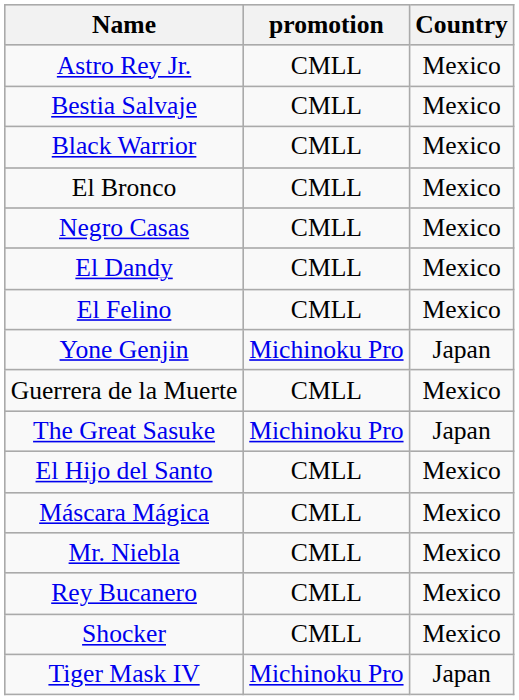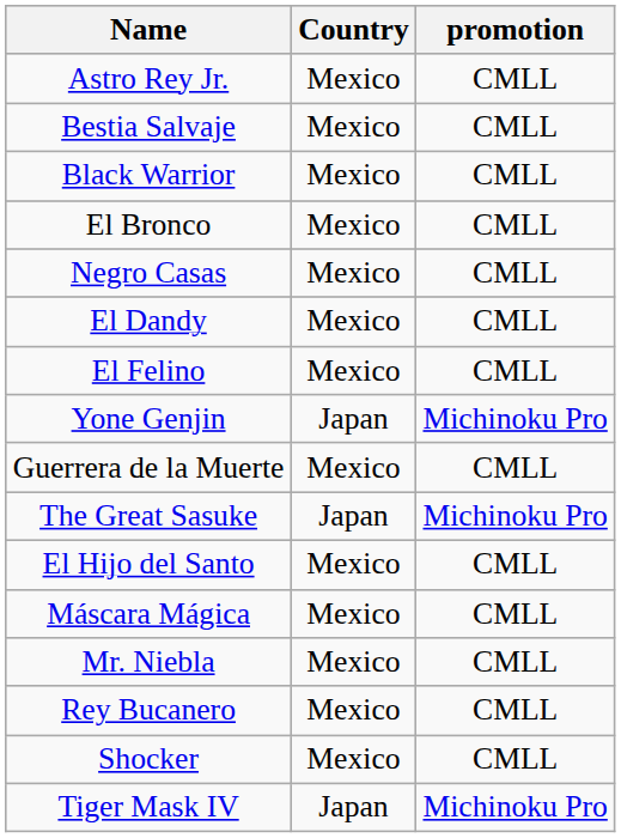 <table class="wikitable sortable" style="text-align: center">
 <tr>
 <th scope="col">Name</th>
+<th scope="col">Country</th>
 <th scope="col">promotion</th>
-<th scope="col">Country</th>
 </tr>
 <tr>
 <td><a href='#'>Astro Rey Jr.</a></td>
+<td>Mexico</td>
 <td>CMLL</td>
-<td>Mexico</td>
 </tr>
 <tr>
 <td><a href='#'>Bestia Salvaje</a></td>
+<td>Mexico</td>
 <td>CMLL</td>
-<td>Mexico</td>
 </tr>
 <tr>
 <td><a href='#'>Black Warrior</a></td>
+<td>Mexico</td>
 <td>CMLL</td>
-<td>Mexico</td>
 </tr>
 <tr>
 <td>El Bronco</td>
+<td>Mexico</td>
 <td>CMLL</td>
-<td>Mexico</td>
 </tr>
 <tr>
 <td><a href='#'>Negro Casas</a></td>
+<td>Mexico</td>
 <td>CMLL</td>
-<td>Mexico</td>
 </tr>
 <tr>
 <td><a href='#'>El Dandy</a></td>
+<td>Mexico</td>
 <td>CMLL</td>
-<td>Mexico</td>
 </tr>
 <tr>
 <td><a href='#'>El Felino</a></td>
+<td>Mexico</td>
 <td>CMLL</td>
-<td>Mexico</td>
 </tr>
 <tr>
 <td><a href='#'>Yone Genjin</a></td>
+<td>Japan</td>
 <td><a href='#'>Michinoku Pro</a></td>
-<td>Japan</td>
 </tr>
 <tr>
 <td>Guerrera de la Muerte</td>
+<td>Mexico</td>
 <td>CMLL</td>
-<td>Mexico</td>
 </tr>
 <tr>
 <td><a href='#'>The Great Sasuke</a></td>
+<td>Japan</td>
 <td><a href='#'>Michinoku Pro</a></td>
-<td>Japan</td>
 </tr>
 <tr>
 <td><a href='#'>El Hijo del Santo</a></td>
+<td>Mexico</td>
 <td>CMLL</td>
-<td>Mexico</td>
 </tr>
 <tr>
 <td><a href='#'>Máscara Mágica</a></td>
+<td>Mexico</td>
 <td>CMLL</td>
-<td>Mexico</td>
 </tr>
 <tr>
 <td><a href='#'>Mr. Niebla</a></td>
+<td>Mexico</td>
 <td>CMLL</td>
-<td>Mexico</td>
 </tr>
 <tr>
 <td><a href='#'>Rey Bucanero</a></td>
+<td>Mexico</td>
 <td>CMLL</td>
-<td>Mexico</td>
 </tr>
 <tr>
 <td><a href='#'>Shocker</a></td>
+<td>Mexico</td>
 <td>CMLL</td>
-<td>Mexico</td>
 </tr>
 <tr>
 <td><a href='#'>Tiger Mask IV</a></td>
+<td>Japan</td>
 <td><a href='#'>Michinoku Pro</a></td>
-<td>Japan</td>
 </tr>
 </table>
